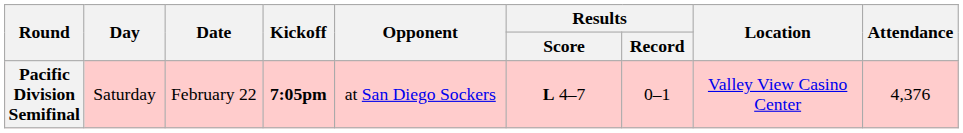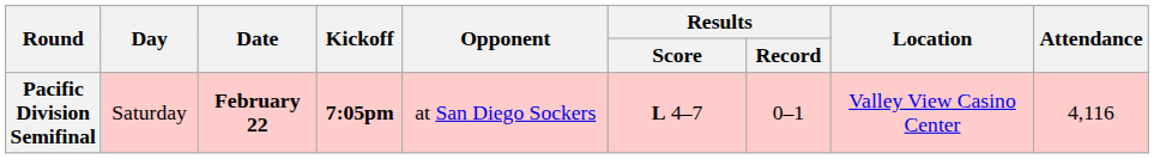 <table class="wikitable">
 <tr>
 <th rowspan="2" width="60">Round</th>
 <th rowspan="2" width="70">Day</th>
 <th rowspan="2" width="90">Date</th>
 <th rowspan="2" width="60">Kickoff</th>
 <th rowspan="2" width="180">Opponent</th>
 <th colspan="2" width="180">Results</th>
 <th rowspan="2" width="180">Location</th>
 <th rowspan="2" width="80">Attendance</th>
 </tr>
 <tr>
 <th width="120">Score</th>
 <th width="60">Record</th>
 </tr>
 <tr align="center" bgcolor="#FFCCCC">
 <th>Pacific Division Semifinal</th>
 <td>Saturday</td>
-<td>February 22</td>
+<td><strong>February 22</strong></td>
 <td><strong>7:05pm</strong></td>
 <td>at <a href='#'>San Diego Sockers</a></td>
 <td><strong>L</strong> 4–7</td>
 <td>0–1</td>
 <td><a href='#'>Valley View Casino Center</a></td>
-<td>4,376</td>
+<td>4,116</td>
 </tr>
 </table>
